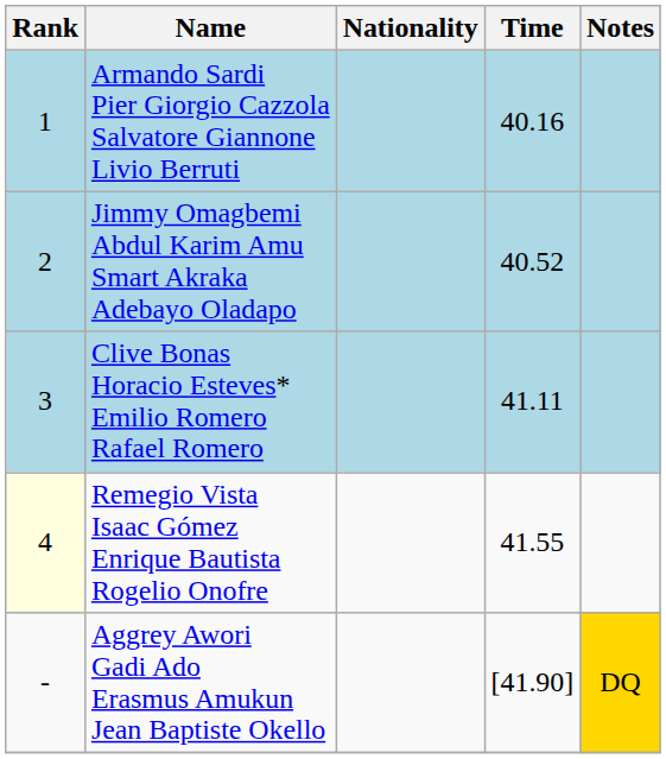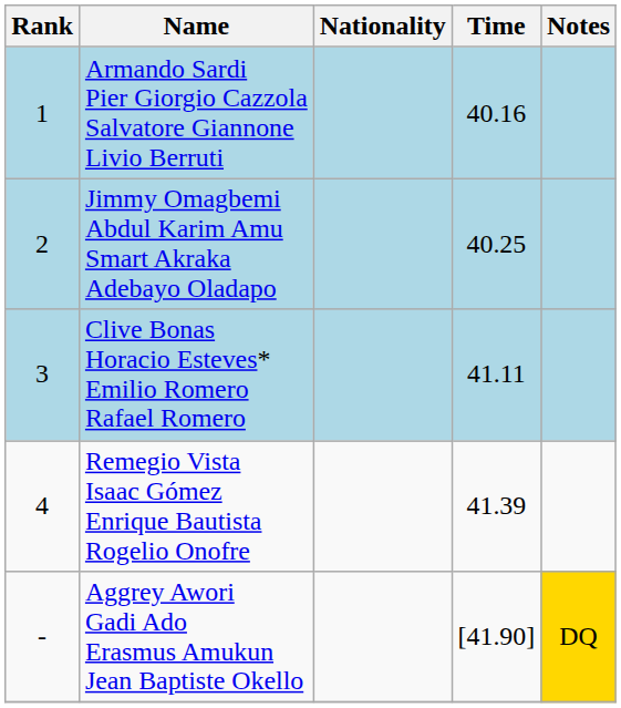 <table class="wikitable sortable" style="text-align:center">
 <tr>
 <th>Rank</th>
 <th>Name</th>
 <th>Nationality</th>
 <th>Time</th>
 <th>Notes</th>
 </tr>
 <tr bgcolor=lightblue>
 <td>1</td>
 <td align=left><a href='#'>Armando Sardi</a><br><a href='#'>Pier Giorgio Cazzola</a><br><a href='#'>Salvatore Giannone</a><br><a href='#'>Livio Berruti</a></td>
 <td align=left></td>
 <td>40.16</td>
 <td></td>
 </tr>
 <tr bgcolor=lightblue>
 <td>2</td>
 <td align=left><a href='#'>Jimmy Omagbemi</a><br><a href='#'>Abdul Karim Amu</a><br><a href='#'>Smart Akraka</a><br><a href='#'>Adebayo Oladapo</a></td>
 <td align=left></td>
-<td>40.52</td>
+<td>40.25</td>
 <td></td>
 </tr>
 <tr bgcolor=lightblue>
 <td>3</td>
 <td align=left><a href='#'>Clive Bonas</a><br><a href='#'>Horacio Esteves</a>*<br><a href='#'>Emilio Romero</a><br><a href='#'>Rafael Romero</a></td>
 <td align=left></td>
 <td>41.11</td>
 <td></td>
 </tr>
 <tr>
-<td style="background: lightyellow;">4</td>
+<td>4</td>
 <td align=left><a href='#'>Remegio Vista</a><br><a href='#'>Isaac Gómez</a><br><a href='#'>Enrique Bautista</a><br><a href='#'>Rogelio Onofre</a></td>
 <td align=left></td>
-<td>41.55</td>
+<td>41.39</td>
 <td></td>
 </tr>
 <tr>
 <td>-</td>
 <td align=left><a href='#'>Aggrey Awori</a><br><a href='#'>Gadi Ado</a><br><a href='#'>Erasmus Amukun</a><br><a href='#'>Jean Baptiste Okello</a></td>
 <td align=left></td>
 <td>[41.90]</td>
 <td style="background: gold;">DQ</td>
 </tr>
 <tr>
 </tr>
 </table>
